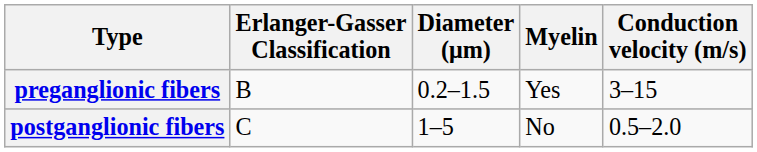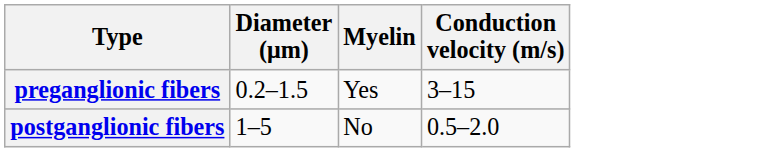 <table class="wikitable">
 <tr>
 <th>Type</th>
-<th>Erlanger-Gasser<br>Classification</th>
 <th>Diameter<br>(μm)</th>
 <th>Myelin</th>
 <th>Conduction<br>velocity (m/s)</th>
 </tr>
 <tr>
 <th><a href='#'>preganglionic fibers</a></th>
-<td>B</td>
 <td>0.2–1.5</td>
 <td>Yes</td>
 <td>3–15</td>
 </tr>
 <tr>
 <th><a href='#'>postganglionic fibers</a></th>
-<td>C</td>
 <td>1–5</td>
 <td>No</td>
 <td>0.5–2.0</td>
 </tr>
 </table>
